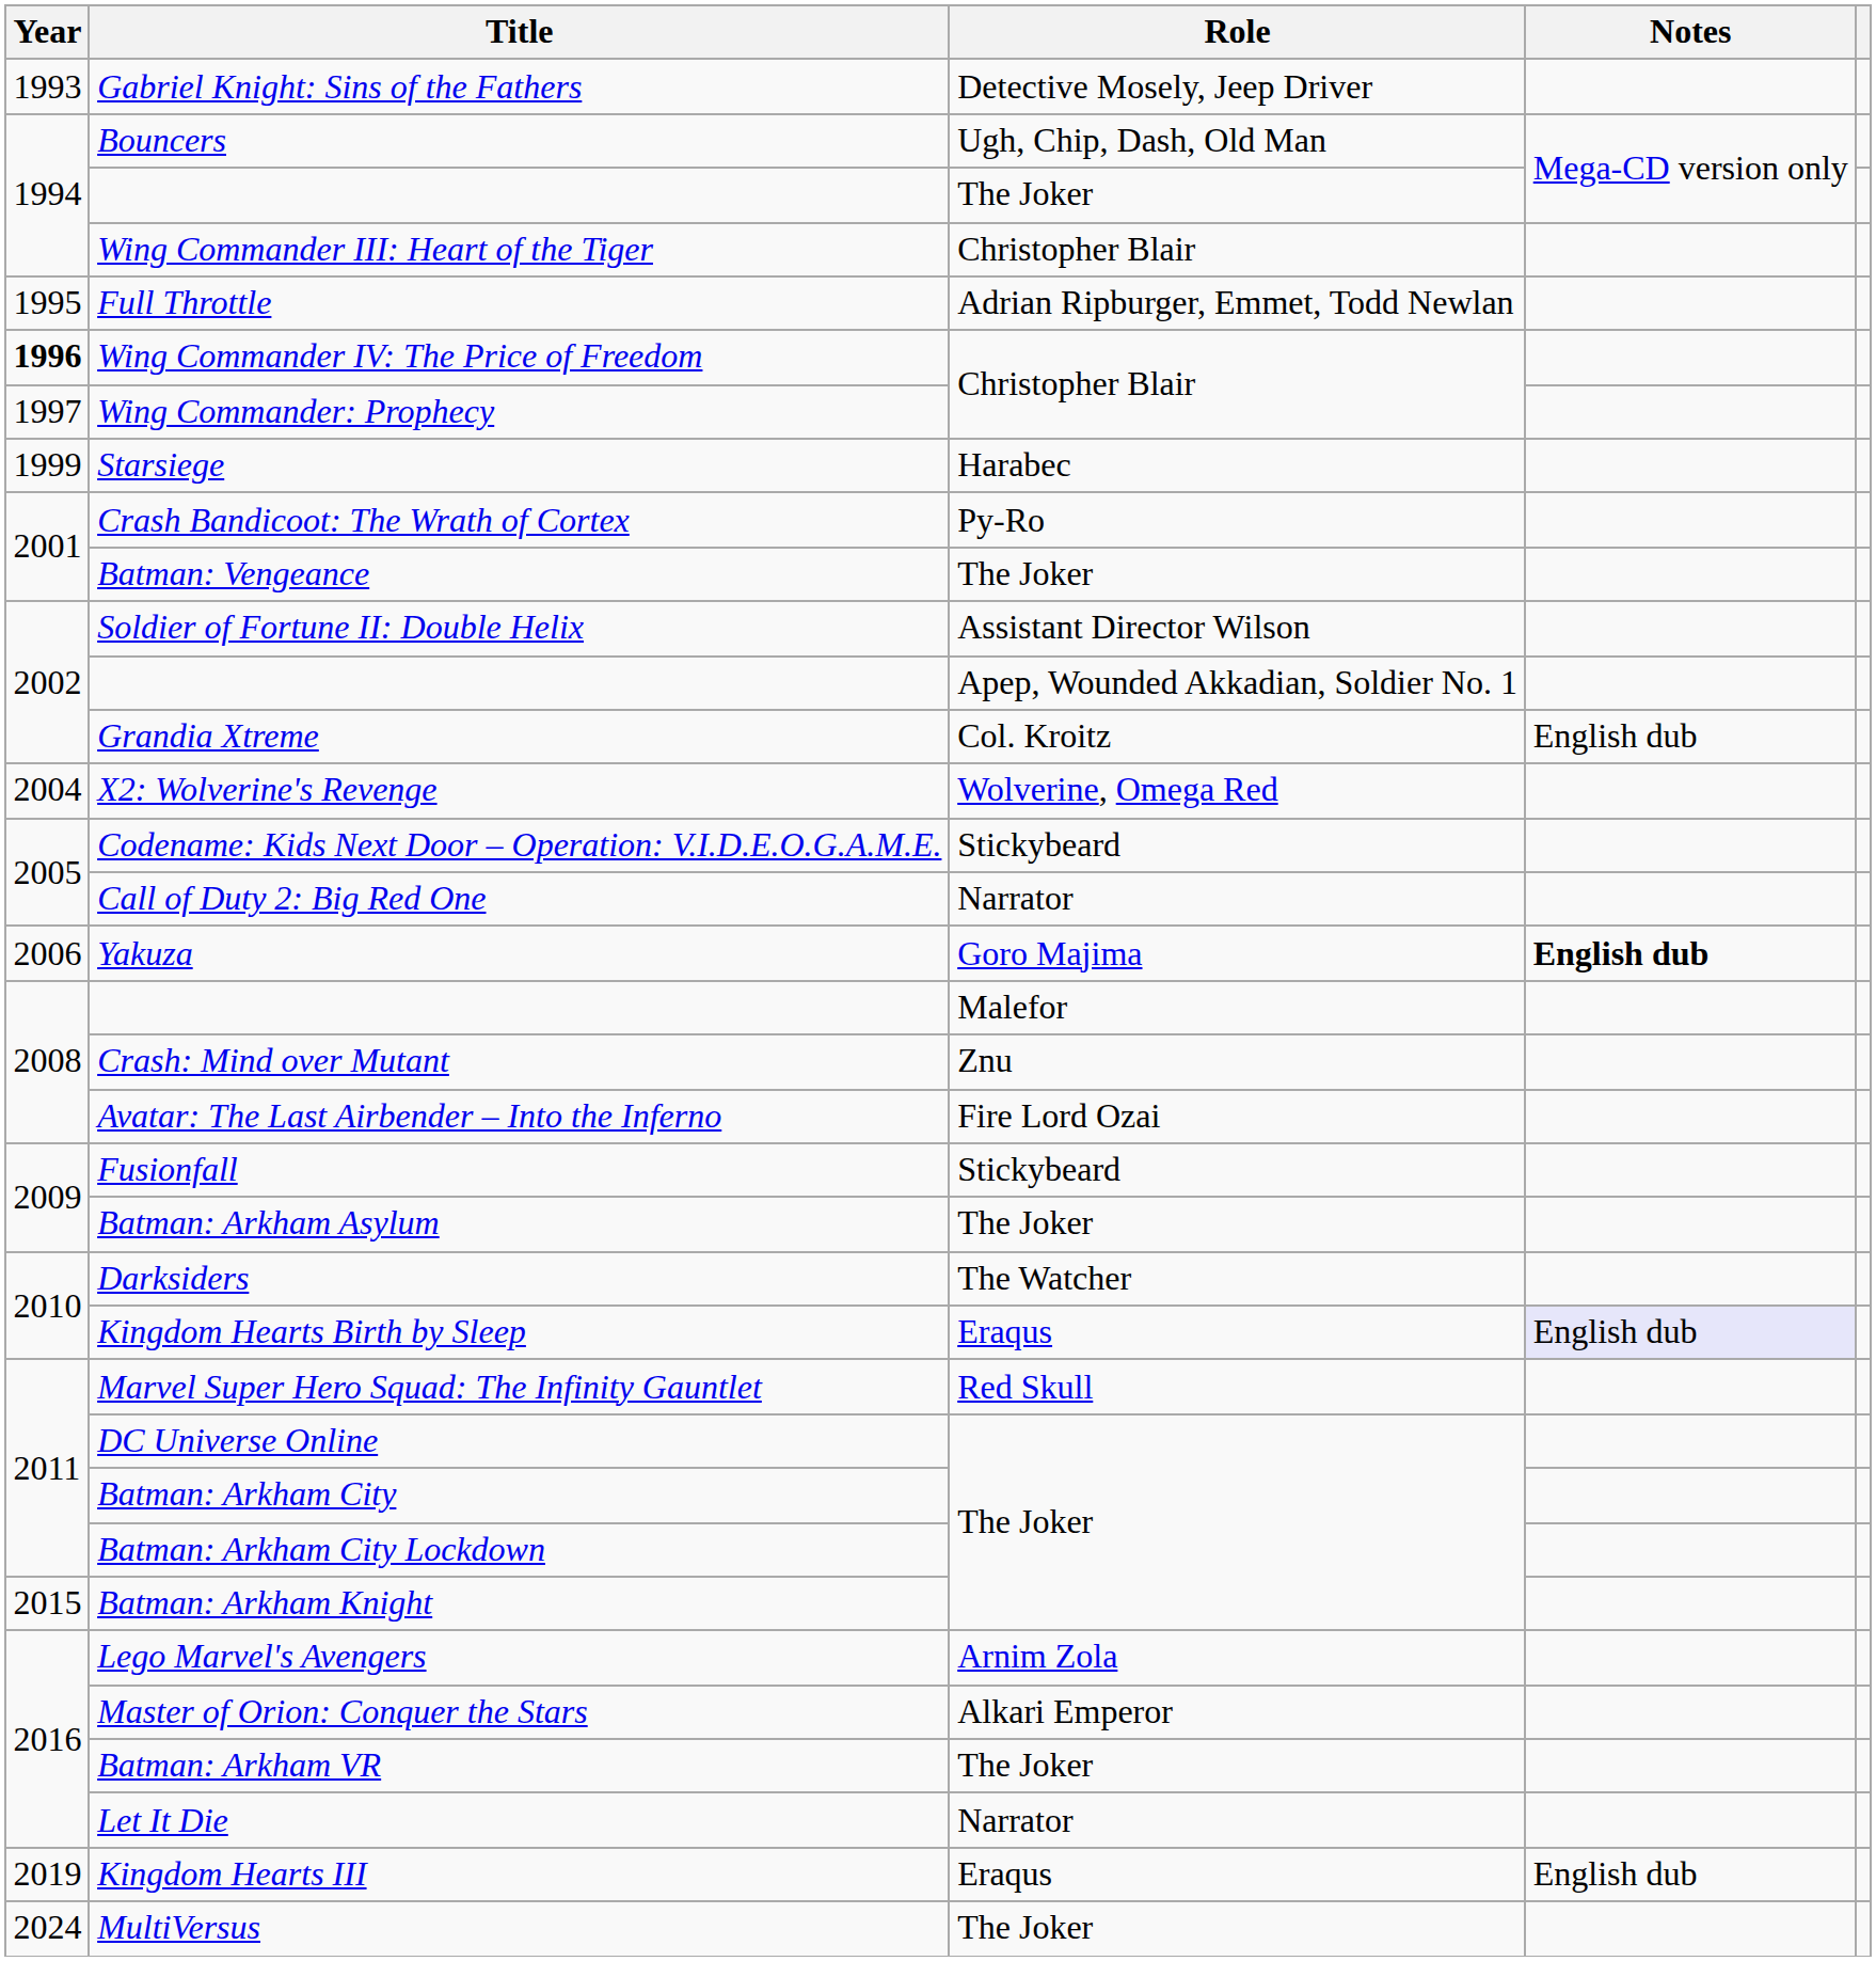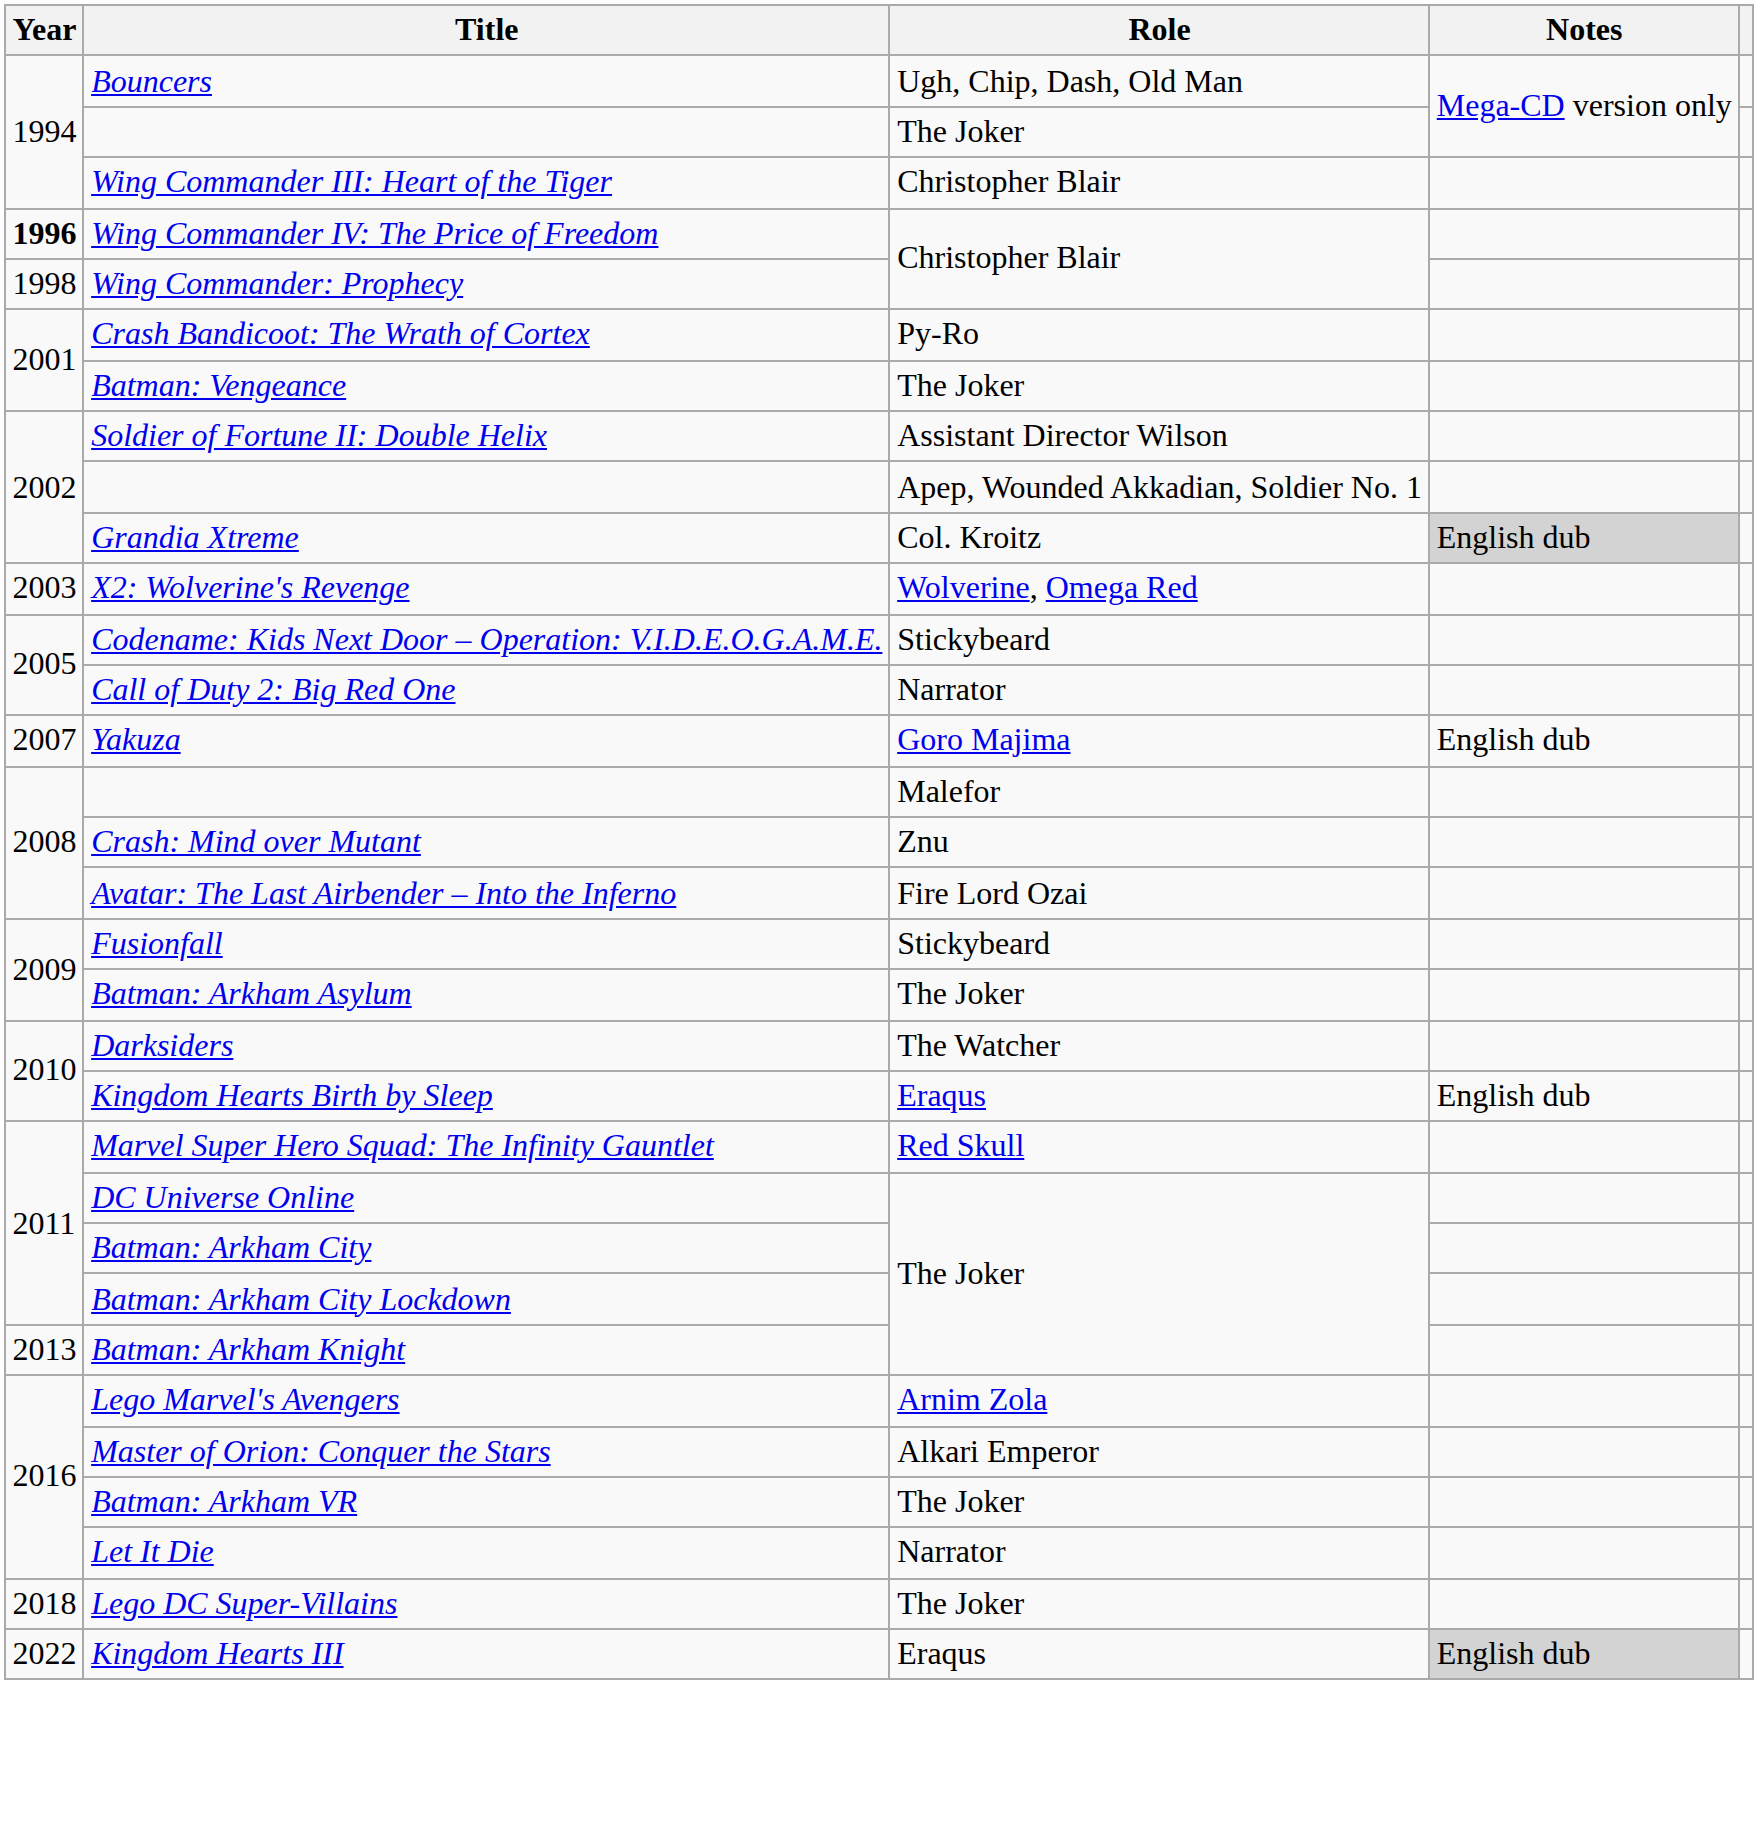 <table class="wikitable sortable plainrowheaders">
 <tr>
 <th scope="col">Year</th>
 <th scope="col">Title</th>
 <th scope="col">Role</th>
 <th scope="col" class="unsortable">Notes</th>
 <th scope="col" class="unsortable"></th>
-</tr>
-<tr>
-<td>1993</td>
-<td><em><a href='#'>Gabriel Knight: Sins of the Fathers</a></em></td>
-<td>Detective Mosely, Jeep Driver</td>
-<td></td>
-<td></td>
 </tr>
 <tr>
 <td rowspan="3">1994</td>
 <td><em><a href='#'>Bouncers</a></em></td>
 <td>Ugh, Chip, Dash, Old Man</td>
 <td rowspan="2"><a href='#'>Mega-CD</a> version only</td>
 <td></td>
 </tr>
 <tr>
 <td></td>
 <td>The Joker</td>
 <td></td>
 </tr>
 <tr>
 <td><em><a href='#'>Wing Commander III: Heart of the Tiger</a></em></td>
 <td>Christopher Blair</td>
 <td></td>
 <td></td>
 </tr>
 <tr>
-<td>1995</td>
-<td><em><a href='#'>Full Throttle</a></em></td>
-<td>Adrian Ripburger, Emmet, Todd Newlan</td>
-<td></td>
-<td></td>
-</tr>
-<tr>
 <td><strong>1996</strong></td>
 <td><em><a href='#'>Wing Commander IV: The Price of Freedom</a></em></td>
 <td rowspan="2">Christopher Blair</td>
 <td></td>
 <td></td>
 </tr>
 <tr>
-<td>1997</td>
+<td>1998</td>
 <td><em><a href='#'>Wing Commander: Prophecy</a></em></td>
-<td></td>
-<td></td>
-</tr>
-<tr>
-<td>1999</td>
-<td><em><a href='#'>Starsiege</a></em></td>
-<td>Harabec</td>
 <td></td>
 <td></td>
 </tr>
 <tr>
 <td rowspan="2">2001</td>
 <td><em><a href='#'>Crash Bandicoot: The Wrath of Cortex</a></em></td>
 <td>Py-Ro</td>
 <td></td>
 <td></td>
 </tr>
 <tr>
 <td><em><a href='#'>Batman: Vengeance</a></em></td>
 <td>The Joker</td>
 <td></td>
 <td></td>
 </tr>
 <tr>
 <td rowspan="3">2002</td>
 <td><em><a href='#'>Soldier of Fortune II: Double Helix</a></em></td>
 <td>Assistant Director Wilson</td>
 <td></td>
 <td></td>
 </tr>
 <tr>
 <td></td>
 <td>Apep, Wounded Akkadian, Soldier No. 1</td>
 <td></td>
 <td></td>
 </tr>
 <tr>
 <td><em><a href='#'>Grandia Xtreme</a></em></td>
 <td>Col. Kroitz</td>
-<td>English dub</td>
+<td style="background: lightgrey;">English dub</td>
 <td style="text-align:center;"></td>
 </tr>
 <tr>
-<td>2004</td>
+<td>2003</td>
 <td><em><a href='#'>X2: Wolverine's Revenge</a></em></td>
 <td><a href='#'>Wolverine</a>, <a href='#'>Omega Red</a></td>
 <td></td>
 <td></td>
 </tr>
 <tr>
 <td rowspan="2">2005</td>
 <td><em><a href='#'>Codename: Kids Next Door – Operation: V.I.D.E.O.G.A.M.E.</a></em></td>
 <td>Stickybeard</td>
 <td></td>
 <td></td>
 </tr>
 <tr>
 <td><em><a href='#'>Call of Duty 2: Big Red One</a></em></td>
 <td>Narrator</td>
 <td></td>
 <td></td>
 </tr>
 <tr>
-<td>2006</td>
+<td>2007</td>
 <td><em><a href='#'>Yakuza</a></em></td>
 <td><a href='#'>Goro Majima</a></td>
-<td><strong>English dub</strong></td>
+<td>English dub</td>
 <td></td>
 </tr>
 <tr>
 <td rowspan="3">2008</td>
 <td></td>
 <td>Malefor</td>
 <td></td>
 <td></td>
 </tr>
 <tr>
 <td><em><a href='#'>Crash: Mind over Mutant</a></em></td>
 <td>Znu</td>
 <td></td>
 <td style="text-align:center;"></td>
 </tr>
 <tr>
 <td><em><a href='#'>Avatar: The Last Airbender – Into the Inferno</a></em></td>
 <td>Fire Lord Ozai</td>
 <td></td>
 <td></td>
 </tr>
 <tr>
 <td rowspan="2">2009</td>
 <td><em><a href='#'>Fusionfall</a></em></td>
 <td>Stickybeard</td>
 <td></td>
 <td></td>
 </tr>
 <tr>
 <td><em><a href='#'>Batman: Arkham Asylum</a></em></td>
 <td>The Joker</td>
 <td></td>
 <td></td>
 </tr>
 <tr>
 <td rowspan="2">2010</td>
 <td><em><a href='#'>Darksiders</a></em></td>
 <td>The Watcher</td>
 <td></td>
 <td></td>
 </tr>
 <tr>
 <td><em><a href='#'>Kingdom Hearts Birth by Sleep</a></em></td>
 <td><a href='#'>Eraqus</a></td>
-<td style="background: lavender;">English dub</td>
+<td>English dub</td>
 <td style="text-align:center;"></td>
 </tr>
 <tr>
 <td rowspan="4">2011</td>
 <td><em><a href='#'>Marvel Super Hero Squad: The Infinity Gauntlet</a></em></td>
 <td><a href='#'>Red Skull</a></td>
 <td></td>
 <td></td>
 </tr>
 <tr>
 <td><em><a href='#'>DC Universe Online</a></em></td>
 <td rowspan="4">The Joker</td>
 <td></td>
 <td></td>
 </tr>
 <tr>
 <td><em><a href='#'>Batman: Arkham City</a></em></td>
 <td></td>
 <td></td>
 </tr>
 <tr>
 <td><em><a href='#'>Batman: Arkham City Lockdown</a></em></td>
 <td></td>
 <td></td>
 </tr>
 <tr>
-<td>2015</td>
+<td>2013</td>
 <td><em><a href='#'>Batman: Arkham Knight</a></em></td>
 <td></td>
 </tr>
 <tr>
 <td rowspan="4">2016</td>
 <td><em><a href='#'>Lego Marvel's Avengers</a></em></td>
 <td><a href='#'>Arnim Zola</a></td>
 <td></td>
 <td></td>
 </tr>
 <tr>
 <td><em><a href='#'>Master of Orion: Conquer the Stars</a></em></td>
 <td>Alkari Emperor</td>
 <td></td>
 <td></td>
 </tr>
 <tr>
 <td><em><a href='#'>Batman: Arkham VR</a></em></td>
 <td>The Joker</td>
 <td></td>
 <td></td>
 </tr>
 <tr>
 <td><em><a href='#'>Let It Die</a></em></td>
 <td>Narrator</td>
 <td></td>
 <td style="text-align:center;"></td>
 </tr>
 <tr>
-<td>2019</td>
-<td><em><a href='#'>Kingdom Hearts III</a></em></td>
-<td>Eraqus</td>
-<td>English dub</td>
-<td></td>
-</tr>
-<tr>
-<td>2024</td>
-<td><em><a href='#'>MultiVersus</a></em></td>
+<td>2018</td>
+<td><em><a href='#'>Lego DC Super-Villains</a></em></td>
 <td>The Joker</td>
 <td></td>
 <td></td>
 </tr>
+<tr>
+<td>2022</td>
+<td><em><a href='#'>Kingdom Hearts III</a></em></td>
+<td>Eraqus</td>
+<td style="background: lightgrey;">English dub</td>
+<td></td>
+</tr>
 </table>
